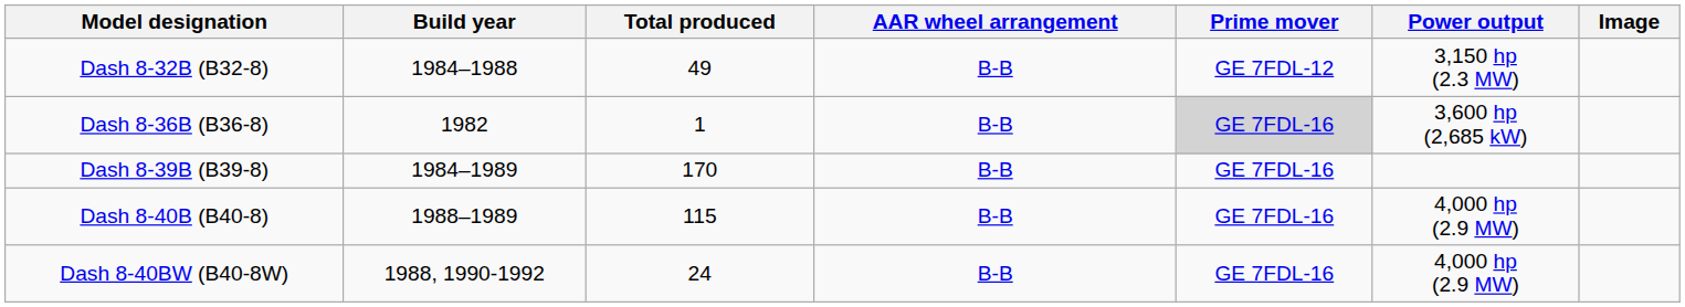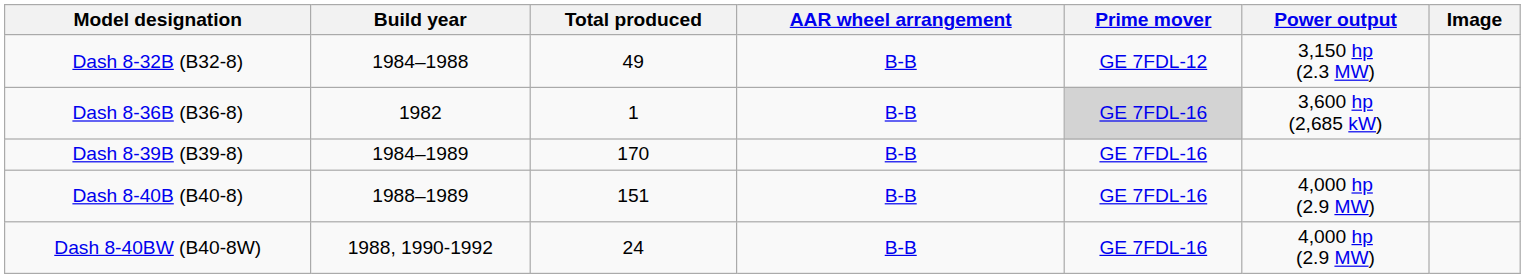 <table class="wikitable sortable" style="width: 100%">
 <tr>
 <th>Model designation</th>
 <th>Build year</th>
 <th>Total produced</th>
 <th class="unsortable"><a href='#'>AAR wheel arrangement</a></th>
 <th><a href='#'>Prime mover</a></th>
 <th><a href='#'>Power output</a></th>
 <th class="unsortable">Image</th>
 </tr>
 <tr align = "center">
 <td><a href='#'>Dash 8-32B</a> (B32-8)</td>
 <td>1984–1988</td>
 <td>49</td>
 <td><a href='#'>B-B</a></td>
 <td><a href='#'>GE 7FDL-12</a></td>
 <td>3,150 <a href='#'>hp</a><br>(2.3 <a href='#'>MW</a>)</td>
 <td></td>
 </tr>
 <tr align = "center">
 <td><a href='#'>Dash 8-36B</a> (B36-8)</td>
 <td>1982</td>
 <td>1</td>
 <td><a href='#'>B-B</a></td>
 <td style="background: lightgrey;"><a href='#'>GE 7FDL-16</a></td>
 <td>3,600 <a href='#'>hp</a><br>(2,685 <a href='#'>kW</a>)</td>
 <td></td>
 </tr>
 <tr align = "center">
 <td><a href='#'>Dash 8-39B</a> (B39-8)</td>
 <td>1984–1989</td>
 <td>170</td>
 <td><a href='#'>B-B</a></td>
 <td><a href='#'>GE 7FDL-16</a></td>
 <td></td>
 <td></td>
 </tr>
 <tr align = "center">
 <td><a href='#'>Dash 8-40B</a> (B40-8)</td>
 <td>1988–1989</td>
-<td>115</td>
+<td>151</td>
 <td><a href='#'>B-B</a></td>
 <td><a href='#'>GE 7FDL-16</a></td>
 <td>4,000 <a href='#'>hp</a><br>(2.9 <a href='#'>MW</a>)</td>
 <td></td>
 </tr>
 <tr align = "center">
 <td><a href='#'>Dash 8-40BW</a> (B40-8W)</td>
 <td>1988, 1990-1992</td>
 <td>24</td>
 <td><a href='#'>B-B</a></td>
 <td><a href='#'>GE 7FDL-16</a></td>
 <td>4,000 <a href='#'>hp</a><br>(2.9 <a href='#'>MW</a>)</td>
 <td></td>
 </tr>
 </table>
